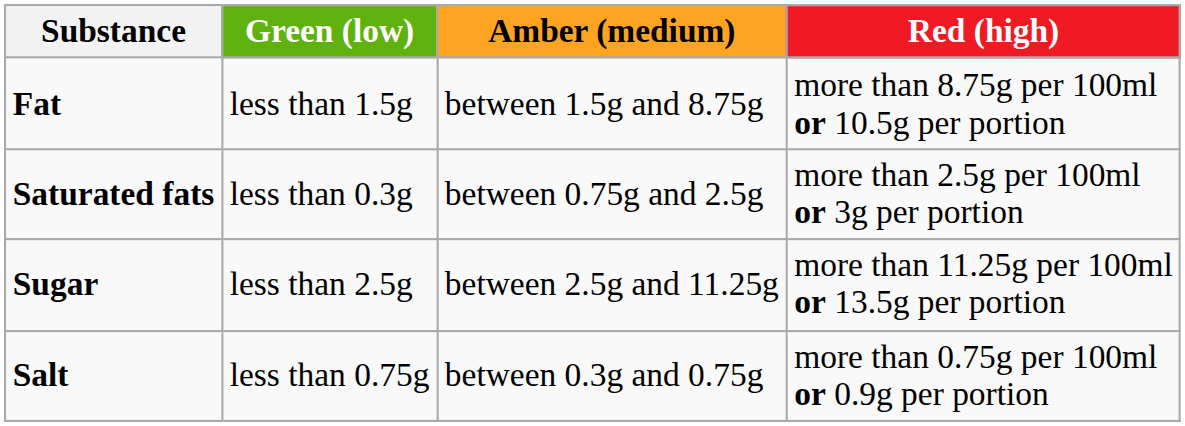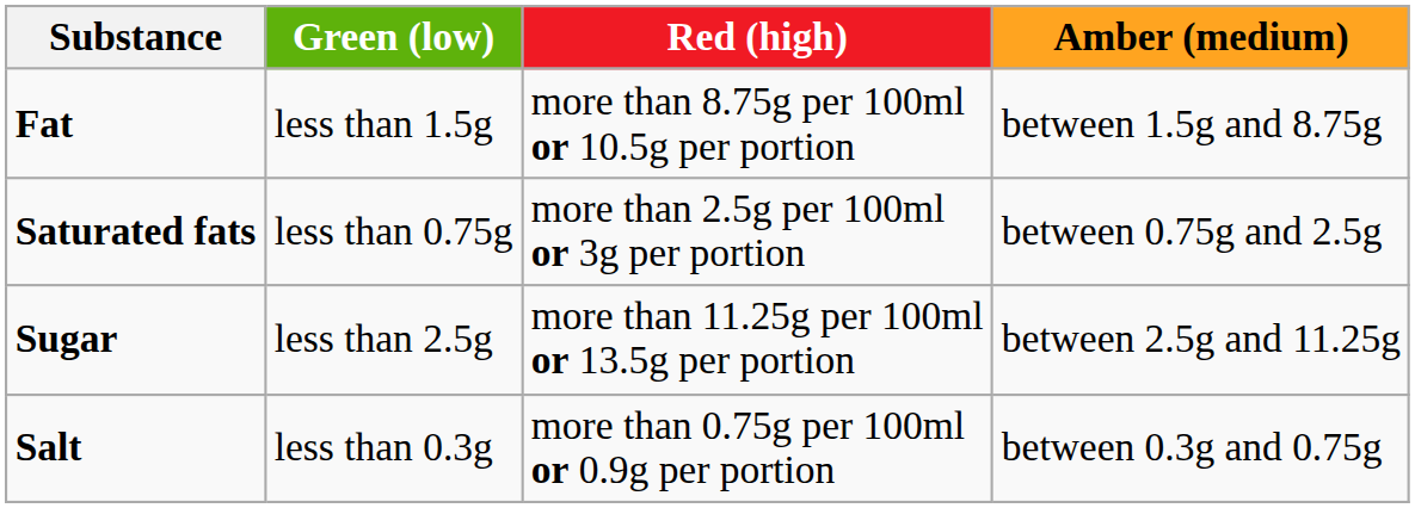 <table class="wikitable">
 <tr>
 <th>Substance</th>
 <th style="background: #5eb20b; color: white;">Green (low)<br></th>
+<th style="background: #f01a24; color: white;">Red (high)</th>
 <th style="background: #ffa420;">Amber (medium)<br></th>
-<th style="background: #f01a24; color: white;">Red (high)</th>
 </tr>
 <tr>
 <td><strong>Fat</strong></td>
 <td>less than 1.5g</td>
+<td>more than 8.75g per 100ml<br><strong>or</strong> 10.5g per portion</td>
 <td>between 1.5g and 8.75g</td>
-<td>more than 8.75g per 100ml<br><strong>or</strong> 10.5g per portion</td>
 </tr>
 <tr>
 <td><strong>Saturated fats</strong></td>
-<td>less than 0.3g</td>
+<td>less than 0.75g</td>
+<td>more than 2.5g per 100ml<br><strong>or</strong> 3g per portion</td>
 <td>between 0.75g and 2.5g</td>
-<td>more than 2.5g per 100ml<br><strong>or</strong> 3g per portion</td>
 </tr>
 <tr>
 <td><strong>Sugar</strong></td>
 <td>less than 2.5g</td>
+<td>more than 11.25g per 100ml<br><strong>or</strong> 13.5g per portion</td>
 <td>between 2.5g and 11.25g</td>
-<td>more than 11.25g per 100ml<br><strong>or</strong> 13.5g per portion</td>
 </tr>
 <tr>
 <td><strong>Salt</strong></td>
-<td>less than 0.75g</td>
+<td>less than 0.3g</td>
+<td>more than 0.75g per 100ml<br><strong>or</strong> 0.9g per portion</td>
 <td>between 0.3g and 0.75g</td>
-<td>more than 0.75g per 100ml<br><strong>or</strong> 0.9g per portion</td>
 </tr>
 </table>
